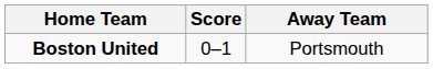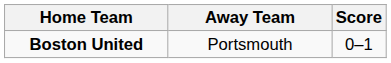 <table class="wikitable" style="text-align:center">
 <tr>
 <th width=150>Home Team</th>
+<th width=150>Away Team</th>
 <th width=20>Score</th>
-<th width=150>Away Team</th>
 </tr>
 <tr>
 <td><strong>Boston United</strong></td>
+<td>Portsmouth</td>
 <td>0–1</td>
-<td>Portsmouth</td>
 </tr>
 </table>
